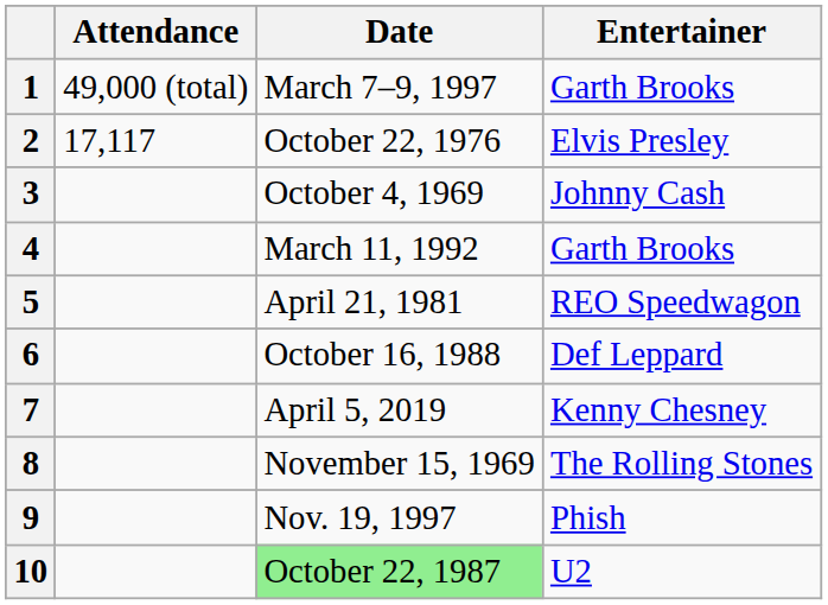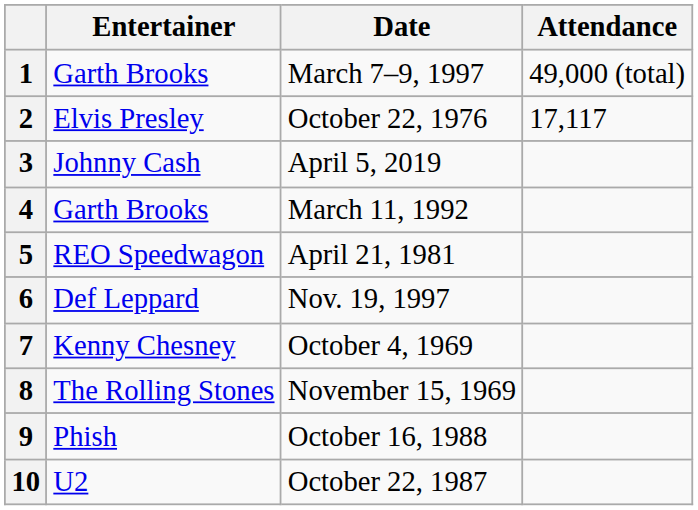 <table class="wikitable sortable">
 <tr>
 <th scope="col"></th>
+<th scope="col">Entertainer</th>
+<th scope="col" data-sort-type="date">Date</th>
 <th scope="col">Attendance</th>
-<th scope="col" data-sort-type="date">Date</th>
-<th scope="col">Entertainer</th>
 </tr>
 <tr>
 <th scope="row">1</th>
+<td><a href='#'>Garth Brooks</a></td>
+<td>March 7–9, 1997</td>
 <td>49,000 (total)</td>
-<td>March 7–9, 1997</td>
-<td><a href='#'>Garth Brooks</a></td>
 </tr>
 <tr>
 <th scope="row">2</th>
+<td><a href='#'>Elvis Presley</a></td>
+<td>October 22, 1976</td>
 <td>17,117</td>
-<td>October 22, 1976</td>
-<td><a href='#'>Elvis Presley</a></td>
 </tr>
 <tr>
 <th scope="row">3</th>
+<td><a href='#'>Johnny Cash</a></td>
+<td>April 5, 2019</td>
 <td></td>
-<td>October 4, 1969</td>
-<td><a href='#'>Johnny Cash</a></td>
 </tr>
 <tr>
 <th scope="row">4</th>
+<td><a href='#'>Garth Brooks</a></td>
+<td>March 11, 1992</td>
 <td></td>
-<td>March 11, 1992</td>
-<td><a href='#'>Garth Brooks</a></td>
 </tr>
 <tr>
 <th scope="row">5</th>
+<td><a href='#'>REO Speedwagon</a></td>
+<td>April 21, 1981</td>
 <td></td>
-<td>April 21, 1981</td>
-<td><a href='#'>REO Speedwagon</a></td>
 </tr>
 <tr>
 <th scope="row">6</th>
+<td><a href='#'>Def Leppard</a></td>
+<td>Nov. 19, 1997</td>
 <td></td>
-<td>October 16, 1988</td>
-<td><a href='#'>Def Leppard</a></td>
 </tr>
 <tr>
 <th scope="row">7</th>
+<td><a href='#'>Kenny Chesney</a></td>
+<td>October 4, 1969</td>
 <td></td>
-<td>April 5, 2019</td>
-<td><a href='#'>Kenny Chesney</a></td>
 </tr>
 <tr>
 <th scope="row">8</th>
+<td><a href='#'>The Rolling Stones</a></td>
+<td>November 15, 1969</td>
 <td></td>
-<td>November 15, 1969</td>
-<td><a href='#'>The Rolling Stones</a></td>
 </tr>
 <tr>
 <th scope="row">9</th>
+<td><a href='#'>Phish</a></td>
+<td>October 16, 1988</td>
 <td></td>
-<td>Nov. 19, 1997</td>
-<td><a href='#'>Phish</a></td>
 </tr>
 <tr>
 <th scope="row">10</th>
+<td><a href='#'>U2</a></td>
+<td>October 22, 1987</td>
 <td></td>
-<td style="background: lightgreen;">October 22, 1987</td>
-<td><a href='#'>U2</a></td>
 </tr>
 </table>
